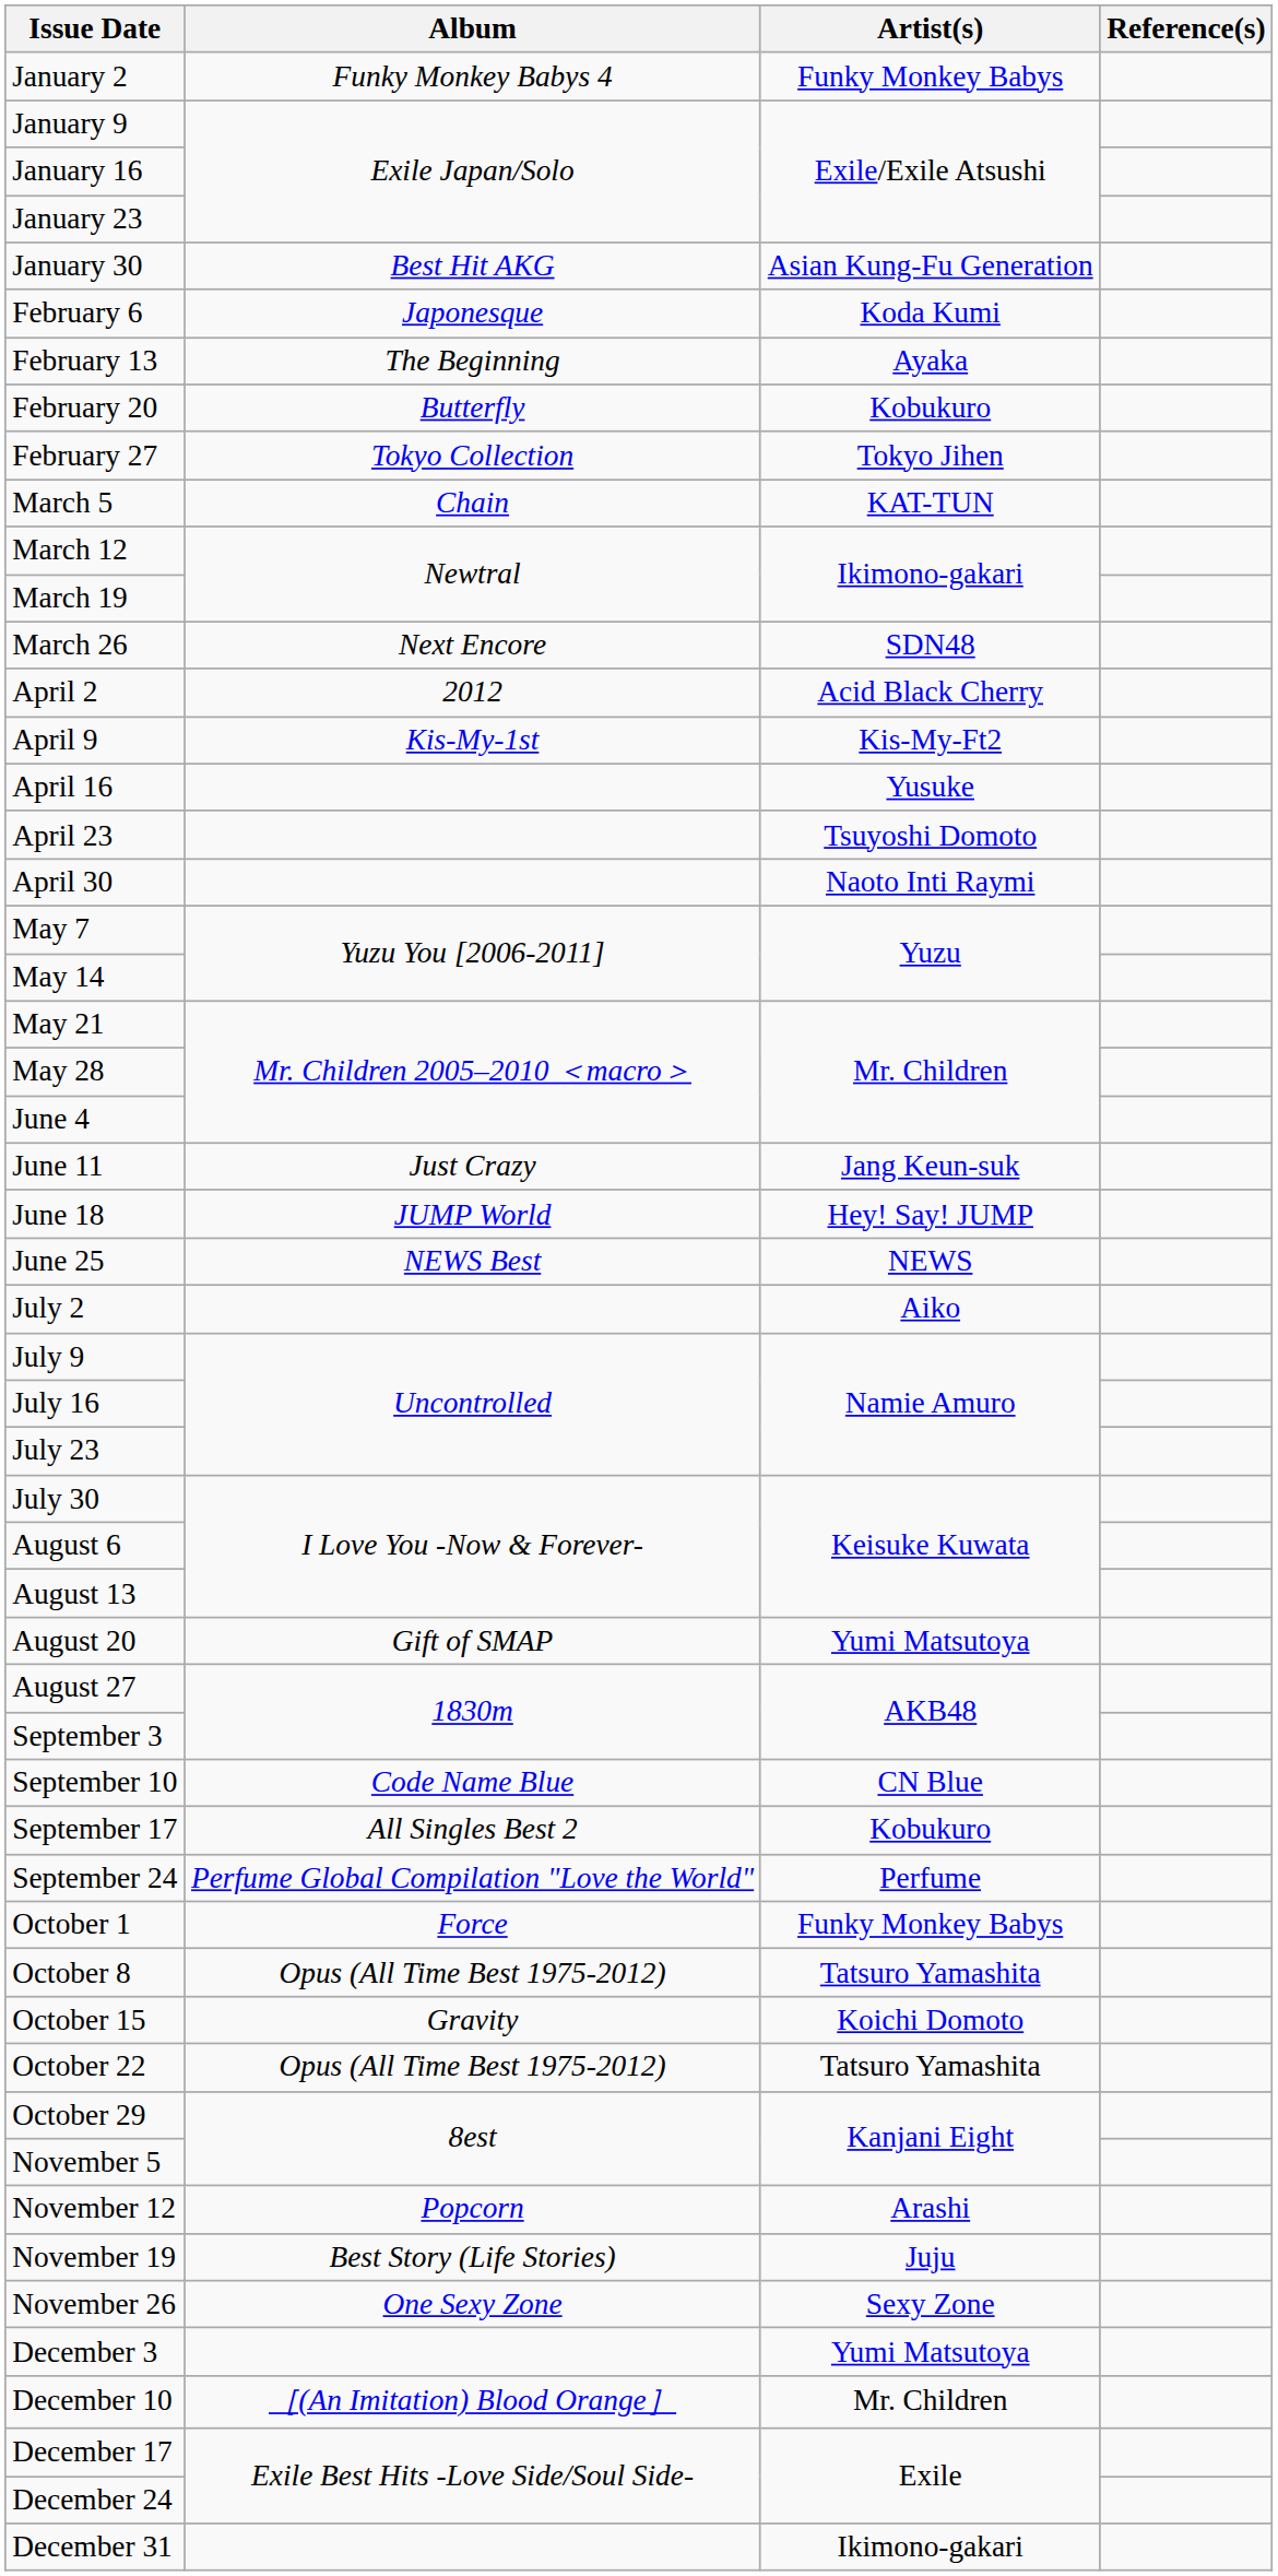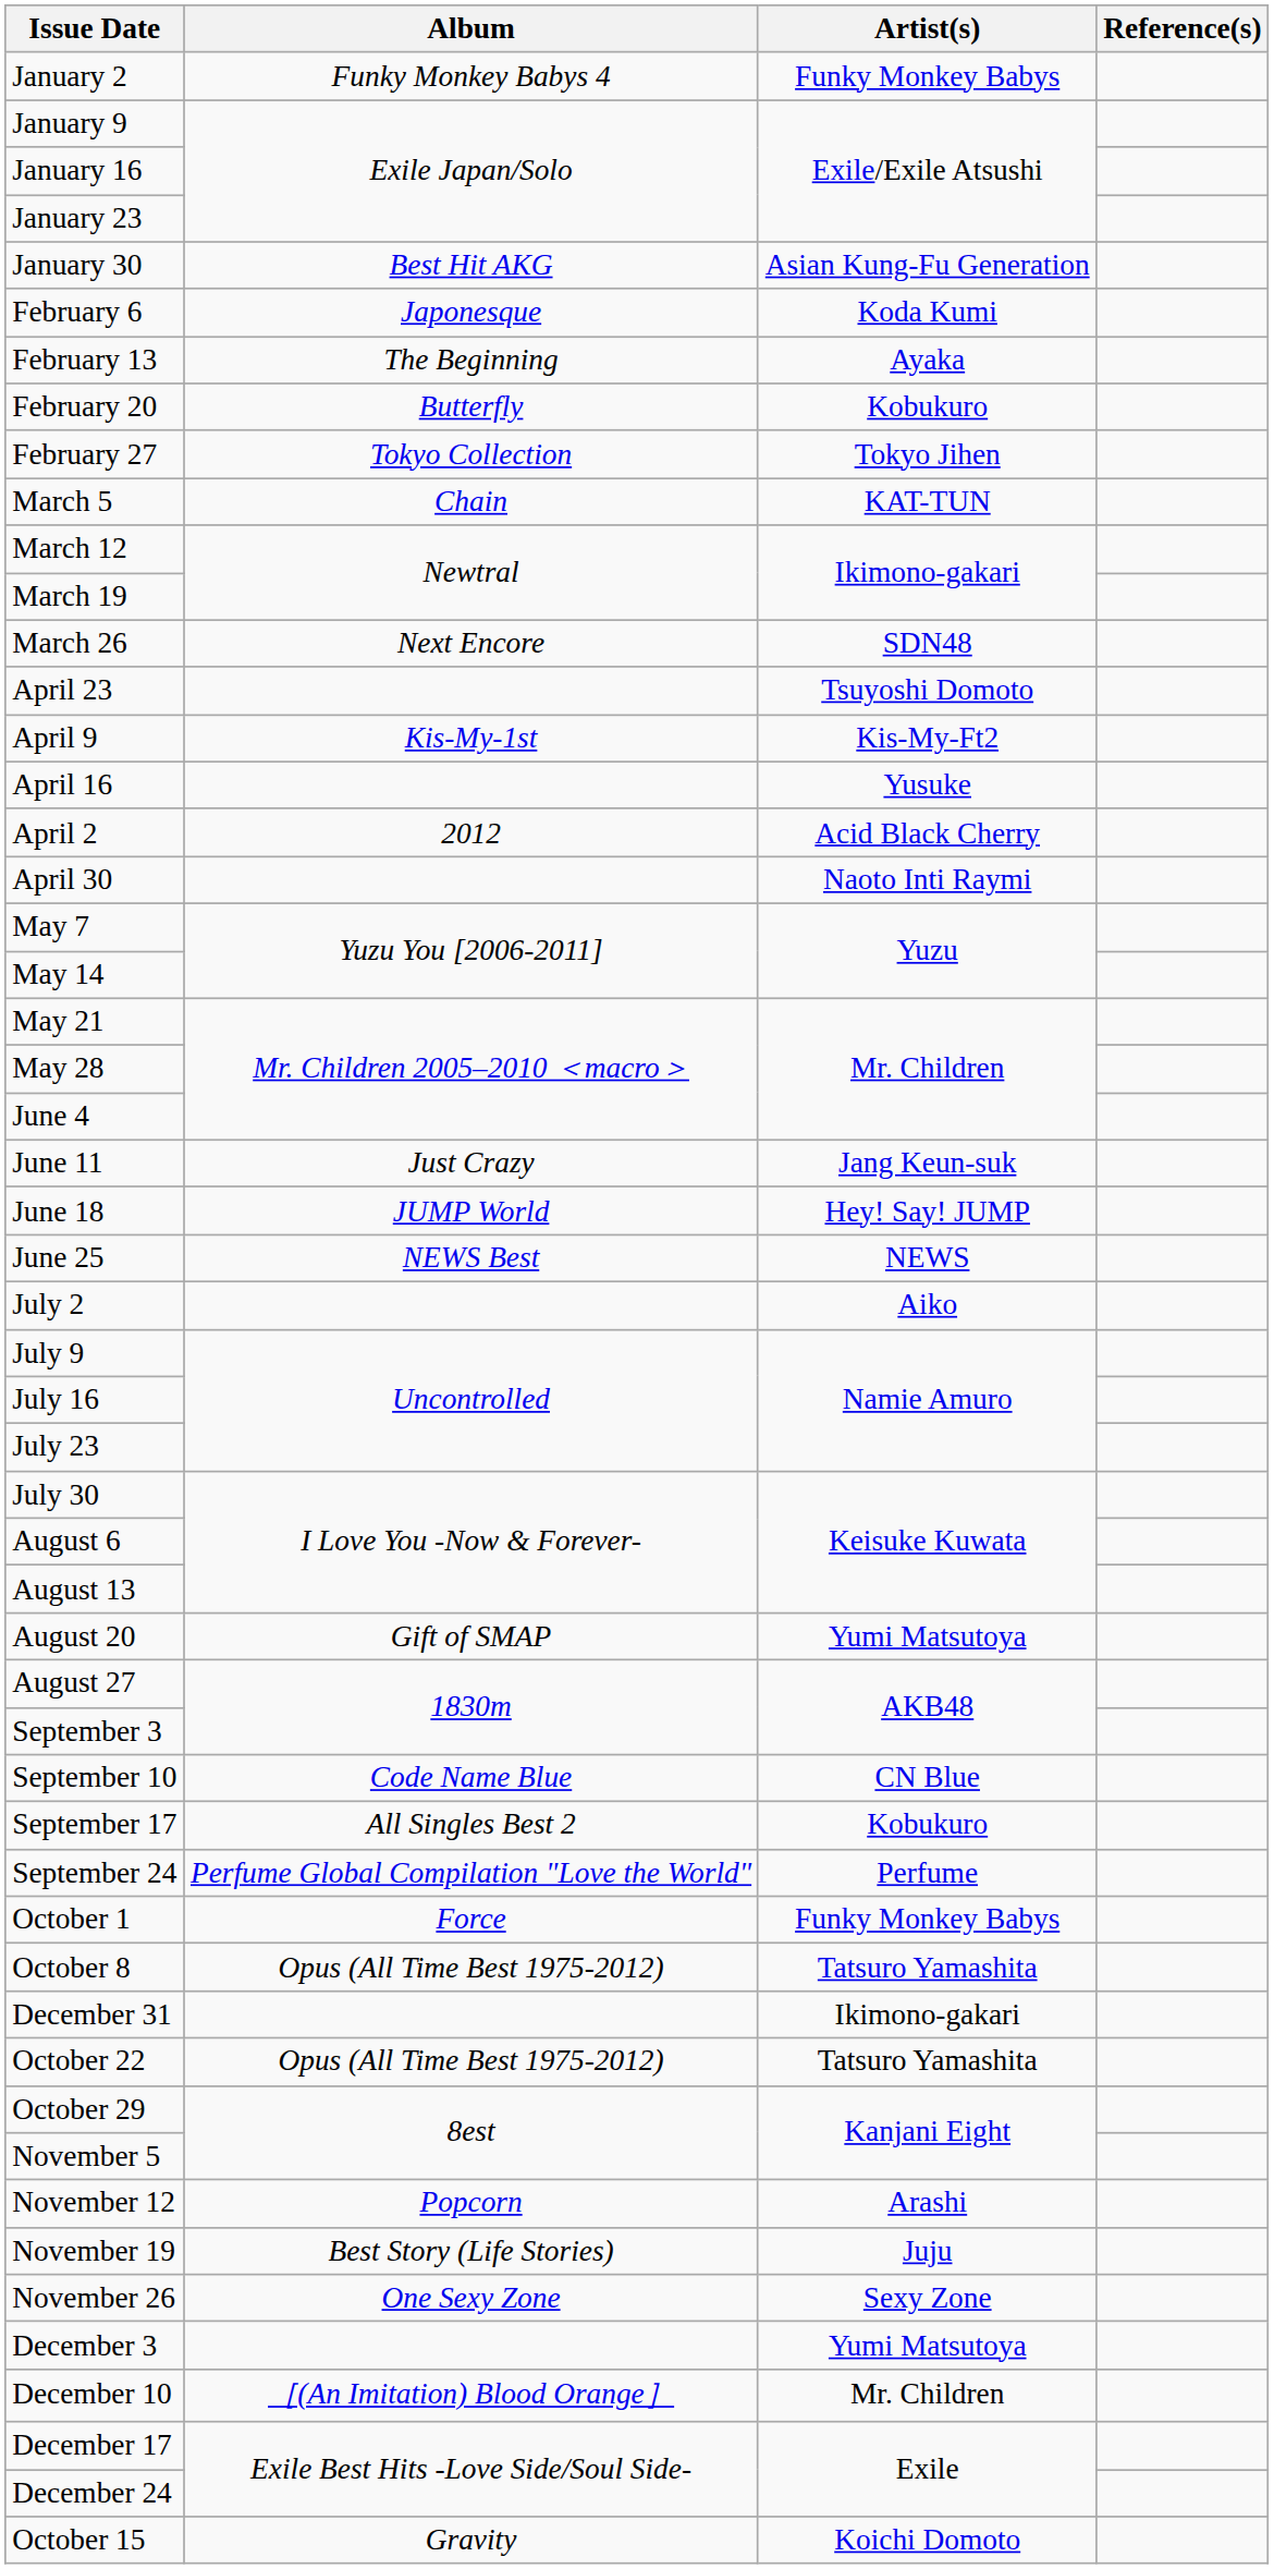 <table class="wikitable">
 <tr>
 <th style="text-align: center;">Issue Date</th>
 <th style="text-align: center;">Album</th>
 <th style="text-align: center;">Artist(s)</th>
 <th style="text-align: center;">Reference(s)</th>
 </tr>
 <tr>
 <td>January 2</td>
 <td style="text-align: center;"><em>Funky Monkey Babys 4</em></td>
 <td style="text-align: center;"><a href='#'>Funky Monkey Babys</a></td>
 <td style="text-align: center;"></td>
 </tr>
 <tr>
 <td>January 9</td>
 <td style="text-align: center;" rowspan="3"><em>Exile Japan/Solo</em></td>
 <td style="text-align: center;" rowspan="3"><a href='#'>Exile</a>/Exile Atsushi</td>
 <td style="text-align: center;"></td>
 </tr>
 <tr>
 <td>January 16</td>
 <td style="text-align: center;"></td>
 </tr>
 <tr>
 <td>January 23</td>
 <td style="text-align: center;"></td>
 </tr>
 <tr>
 <td>January 30</td>
 <td style="text-align: center;"><em><a href='#'>Best Hit AKG</a></em></td>
 <td style="text-align: center;"><a href='#'>Asian Kung-Fu Generation</a></td>
 <td style="text-align: center;"></td>
 </tr>
 <tr>
 <td>February 6</td>
 <td style="text-align: center;"><em><a href='#'>Japonesque</a></em></td>
 <td style="text-align: center;"><a href='#'>Koda Kumi</a></td>
 <td style="text-align: center;"></td>
 </tr>
 <tr>
 <td>February 13</td>
 <td style="text-align: center;"><em>The Beginning</em></td>
 <td style="text-align: center;"><a href='#'>Ayaka</a></td>
 <td style="text-align: center;"></td>
 </tr>
 <tr>
 <td>February 20</td>
 <td style="text-align: center;"><em><a href='#'>Butterfly</a></em></td>
 <td style="text-align: center;"><a href='#'>Kobukuro</a></td>
 <td style="text-align: center;"></td>
 </tr>
 <tr>
 <td>February 27</td>
 <td style="text-align: center;"><em><a href='#'>Tokyo Collection</a></em></td>
 <td style="text-align: center;"><a href='#'>Tokyo Jihen</a></td>
 <td style="text-align: center;"></td>
 </tr>
 <tr>
 <td>March 5</td>
 <td style="text-align: center;"><em><a href='#'>Chain</a></em></td>
 <td style="text-align: center;"><a href='#'>KAT-TUN</a></td>
 <td style="text-align: center;"></td>
 </tr>
 <tr>
 <td>March 12</td>
 <td style="text-align: center;" rowspan="2"><em>Newtral</em></td>
 <td style="text-align: center;" rowspan="2"><a href='#'>Ikimono-gakari</a></td>
 <td style="text-align: center;"></td>
 </tr>
 <tr>
 <td>March 19</td>
 <td style="text-align: center;"></td>
 </tr>
 <tr>
 <td>March 26</td>
 <td style="text-align: center;"><em>Next Encore</em></td>
 <td style="text-align: center;"><a href='#'>SDN48</a></td>
 <td style="text-align: center;"></td>
 </tr>
 <tr>
-<td>April 2</td>
-<td style="text-align: center;"><em>2012</em></td>
-<td style="text-align: center;"><a href='#'>Acid Black Cherry</a></td>
+<td>April 23</td>
+<td style="text-align: center;"></td>
+<td style="text-align: center;"><a href='#'>Tsuyoshi Domoto</a></td>
 <td style="text-align: center;"></td>
 </tr>
 <tr>
 <td>April 9</td>
 <td style="text-align: center;"><em><a href='#'>Kis-My-1st</a></em></td>
 <td style="text-align: center;"><a href='#'>Kis-My-Ft2</a></td>
 <td style="text-align: center;"></td>
 </tr>
 <tr>
 <td>April 16</td>
 <td style="text-align: center;"></td>
 <td style="text-align: center;"><a href='#'>Yusuke</a></td>
 <td style="text-align: center;"></td>
 </tr>
 <tr>
-<td>April 23</td>
-<td style="text-align: center;"></td>
-<td style="text-align: center;"><a href='#'>Tsuyoshi Domoto</a></td>
+<td>April 2</td>
+<td style="text-align: center;"><em>2012</em></td>
+<td style="text-align: center;"><a href='#'>Acid Black Cherry</a></td>
 <td style="text-align: center;"></td>
 </tr>
 <tr>
 <td>April 30</td>
 <td style="text-align: center;"></td>
 <td style="text-align: center;"><a href='#'>Naoto Inti Raymi</a></td>
 <td style="text-align: center;"></td>
 </tr>
 <tr>
 <td>May 7</td>
 <td style="text-align: center;" rowspan="2"><em>Yuzu You [2006-2011]</em></td>
 <td style="text-align: center;" rowspan="2"><a href='#'>Yuzu</a></td>
 <td style="text-align: center;"></td>
 </tr>
 <tr>
 <td>May 14</td>
 <td style="text-align: center;"></td>
 </tr>
 <tr>
 <td>May 21</td>
 <td style="text-align: center;" rowspan="3"><em><a href='#'>Mr. Children 2005–2010 ＜macro＞</a></em></td>
 <td style="text-align: center;" rowspan="3"><a href='#'>Mr. Children</a></td>
 <td style="text-align: center;"></td>
 </tr>
 <tr>
 <td>May 28</td>
 <td style="text-align: center;"></td>
 </tr>
 <tr>
 <td>June 4</td>
 <td style="text-align: center;"></td>
 </tr>
 <tr>
 <td>June 11</td>
 <td style="text-align: center;"><em>Just Crazy</em></td>
 <td style="text-align: center;"><a href='#'>Jang Keun-suk</a></td>
 <td style="text-align: center;"></td>
 </tr>
 <tr>
 <td>June 18</td>
 <td style="text-align: center;"><em><a href='#'>JUMP World</a></em></td>
 <td style="text-align: center;"><a href='#'>Hey! Say! JUMP</a></td>
 <td style="text-align: center;"></td>
 </tr>
 <tr>
 <td>June 25</td>
 <td style="text-align: center;"><em><a href='#'>NEWS Best</a></em></td>
 <td style="text-align: center;"><a href='#'>NEWS</a></td>
 <td style="text-align: center;"></td>
 </tr>
 <tr>
 <td>July 2</td>
 <td style="text-align: center;"></td>
 <td style="text-align: center;"><a href='#'>Aiko</a></td>
 <td style="text-align: center;"></td>
 </tr>
 <tr>
 <td>July 9</td>
 <td style="text-align: center;" rowspan="3"><em><a href='#'>Uncontrolled</a></em></td>
 <td style="text-align: center;" rowspan="3"><a href='#'>Namie Amuro</a></td>
 <td style="text-align: center;"></td>
 </tr>
 <tr>
 <td>July 16</td>
 <td style="text-align: center;"></td>
 </tr>
 <tr>
 <td>July 23</td>
 <td style="text-align: center;"></td>
 </tr>
 <tr>
 <td>July 30</td>
 <td style="text-align: center;" rowspan="3"><em>I Love You -Now & Forever-</em></td>
 <td style="text-align: center;" rowspan="3"><a href='#'>Keisuke Kuwata</a></td>
 <td style="text-align: center;"></td>
 </tr>
 <tr>
 <td>August 6</td>
 <td style="text-align: center;"></td>
 </tr>
 <tr>
 <td>August 13</td>
 <td style="text-align: center;"></td>
 </tr>
 <tr>
 <td>August 20</td>
 <td style="text-align: center;"><em>Gift of SMAP</em></td>
 <td style="text-align: center;"><a href='#'>Yumi Matsutoya</a></td>
 <td style="text-align: center;"></td>
 </tr>
 <tr>
 <td>August 27</td>
 <td style="text-align: center;" rowspan="2"><em><a href='#'>1830m</a></em></td>
 <td style="text-align: center;" rowspan="2"><a href='#'>AKB48</a></td>
 <td style="text-align: center;"></td>
 </tr>
 <tr>
 <td>September 3</td>
 <td style="text-align: center;"></td>
 </tr>
 <tr>
 <td>September 10</td>
 <td style="text-align: center;"><em><a href='#'>Code Name Blue</a></em></td>
 <td style="text-align: center;"><a href='#'>CN Blue</a></td>
 <td style="text-align: center;"></td>
 </tr>
 <tr>
 <td>September 17</td>
 <td style="text-align: center;"><em>All Singles Best 2</em></td>
 <td style="text-align: center;"><a href='#'>Kobukuro</a></td>
 <td style="text-align: center;"></td>
 </tr>
 <tr>
 <td>September 24</td>
 <td style="text-align: center;"><em><a href='#'>Perfume Global Compilation "Love the World"</a></em></td>
 <td style="text-align: center;"><a href='#'>Perfume</a></td>
 <td style="text-align: center;"></td>
 </tr>
 <tr>
 <td>October 1</td>
 <td style="text-align: center;"><em><a href='#'>Force</a></em></td>
 <td style="text-align: center;"><a href='#'>Funky Monkey Babys</a></td>
 <td style="text-align: center;"></td>
 </tr>
 <tr>
 <td>October 8</td>
 <td style="text-align: center;"><em>Opus (All Time Best 1975-2012)</em></td>
 <td style="text-align: center;"><a href='#'>Tatsuro Yamashita</a></td>
 <td style="text-align: center;"></td>
 </tr>
 <tr>
-<td>October 15</td>
-<td style="text-align: center;"><em>Gravity</em></td>
-<td style="text-align: center;"><a href='#'>Koichi Domoto</a></td>
+<td>December 31</td>
+<td style="text-align: center;"></td>
+<td style="text-align: center;">Ikimono-gakari</td>
 <td style="text-align: center;"></td>
 </tr>
 <tr>
 <td>October 22</td>
 <td style="text-align: center;"><em>Opus (All Time Best 1975-2012)</em></td>
 <td style="text-align: center;">Tatsuro Yamashita</td>
 <td style="text-align: center;"></td>
 </tr>
 <tr>
 <td>October 29</td>
 <td style="text-align: center;" rowspan="2"><em>8est</em></td>
 <td style="text-align: center;" rowspan="2"><a href='#'>Kanjani Eight</a></td>
 <td style="text-align: center;"></td>
 </tr>
 <tr>
 <td>November 5</td>
 <td style="text-align: center;"></td>
 </tr>
 <tr>
 <td>November 12</td>
 <td style="text-align: center;"><em><a href='#'>Popcorn</a></em></td>
 <td style="text-align: center;"><a href='#'>Arashi</a></td>
 <td style="text-align: center;"></td>
 </tr>
 <tr>
 <td>November 19</td>
 <td style="text-align: center;"><em>Best Story (Life Stories)</em></td>
 <td style="text-align: center;"><a href='#'>Juju</a></td>
 <td style="text-align: center;"></td>
 </tr>
 <tr>
 <td>November 26</td>
 <td style="text-align: center;"><em><a href='#'>One Sexy Zone</a></em></td>
 <td style="text-align: center;"><a href='#'>Sexy Zone</a></td>
 <td style="text-align: center;"></td>
 </tr>
 <tr>
 <td>December 3</td>
 <td style="text-align: center;"></td>
 <td style="text-align: center;"><a href='#'>Yumi Matsutoya</a></td>
 <td style="text-align: center;"></td>
 </tr>
 <tr>
 <td>December 10</td>
 <td style="text-align: center;"><em><a href='#'>［(An Imitation) Blood Orange］</a></em></td>
 <td style="text-align: center;">Mr. Children</td>
 <td style="text-align: center;"></td>
 </tr>
 <tr>
 <td>December 17</td>
 <td style="text-align: center;" rowspan="2"><em>Exile Best Hits -Love Side/Soul Side-</em></td>
 <td style="text-align: center;" rowspan="2">Exile</td>
 <td style="text-align: center;"></td>
 </tr>
 <tr>
 <td>December 24</td>
 <td style="text-align: center;"></td>
 </tr>
 <tr>
-<td>December 31</td>
-<td style="text-align: center;"></td>
-<td style="text-align: center;">Ikimono-gakari</td>
+<td>October 15</td>
+<td style="text-align: center;"><em>Gravity</em></td>
+<td style="text-align: center;"><a href='#'>Koichi Domoto</a></td>
 <td style="text-align: center;"></td>
 </tr>
 </table>
